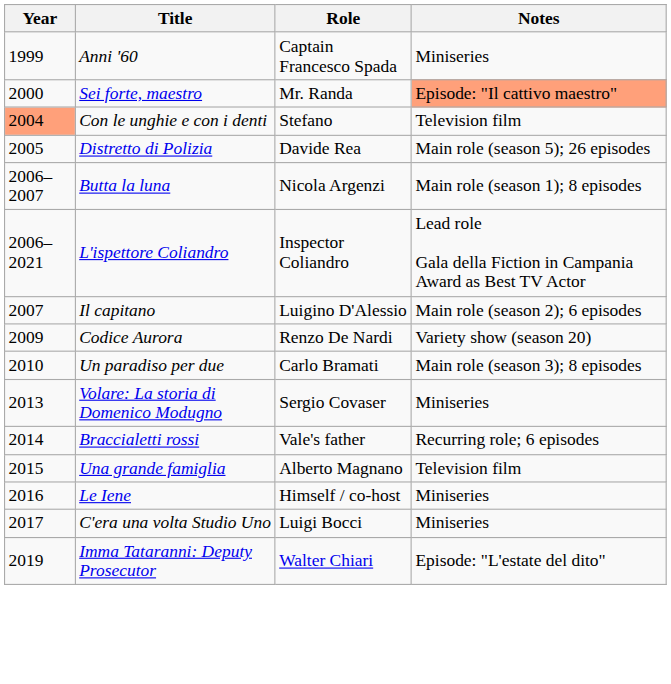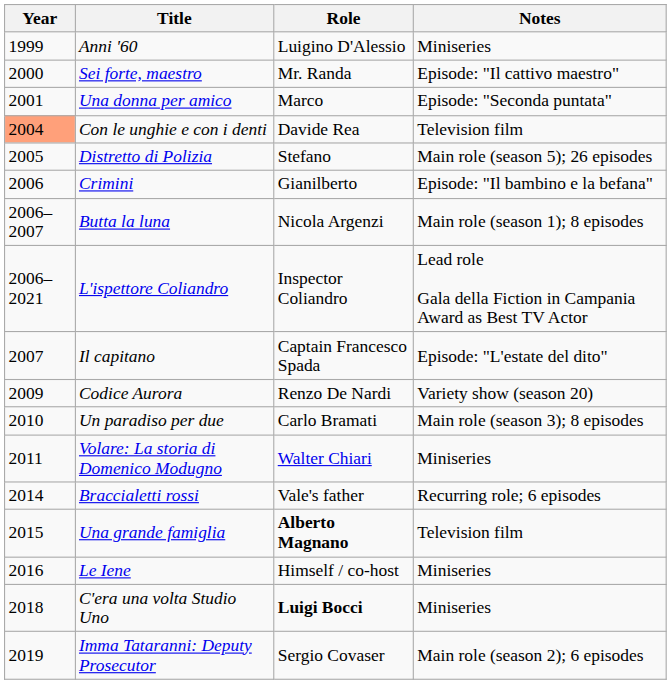 <table class="wikitable">
 <tr>
 <th>Year</th>
 <th>Title</th>
 <th>Role</th>
 <th>Notes</th>
 </tr>
 <tr>
 <td>1999</td>
 <td><em>Anni '60</em></td>
-<td>Captain Francesco Spada</td>
+<td>Luigino D'Alessio</td>
 <td>Miniseries</td>
 </tr>
 <tr>
 <td>2000</td>
 <td><em><a href='#'>Sei forte, maestro</a></em></td>
 <td>Mr. Randa</td>
-<td style="background: lightsalmon;">Episode: "Il cattivo maestro"</td>
+<td>Episode: "Il cattivo maestro"</td>
+</tr>
+<tr>
+<td>2001</td>
+<td><em><a href='#'>Una donna per amico</a></em></td>
+<td>Marco</td>
+<td>Episode: "Seconda puntata"</td>
 </tr>
 <tr>
 <td style="background: lightsalmon;">2004</td>
 <td><em>Con le unghie e con i denti</em></td>
-<td>Stefano</td>
+<td>Davide Rea</td>
 <td>Television film</td>
 </tr>
 <tr>
 <td>2005</td>
 <td><em><a href='#'>Distretto di Polizia</a></em></td>
-<td>Davide Rea</td>
+<td>Stefano</td>
 <td>Main role (season 5); 26 episodes</td>
+</tr>
+<tr>
+<td>2006</td>
+<td><em><a href='#'>Crimini</a></em></td>
+<td>Gianilberto</td>
+<td>Episode: "Il bambino e la befana"</td>
 </tr>
 <tr>
 <td>2006–2007</td>
 <td><em><a href='#'>Butta la luna</a></em></td>
 <td>Nicola Argenzi</td>
 <td>Main role (season 1); 8 episodes</td>
 </tr>
 <tr>
 <td>2006–2021</td>
 <td><em><a href='#'>L'ispettore Coliandro</a></em></td>
 <td>Inspector Coliandro</td>
 <td>Lead role <br><br>Gala della Fiction in Campania Award as Best TV Actor</td>
 </tr>
 <tr>
 <td>2007</td>
 <td><em>Il capitano</em></td>
-<td>Luigino D'Alessio</td>
-<td>Main role (season 2); 6 episodes</td>
+<td>Captain Francesco Spada</td>
+<td>Episode: "L'estate del dito"</td>
 </tr>
 <tr>
 <td>2009</td>
 <td><em>Codice Aurora</em></td>
 <td>Renzo De Nardi</td>
 <td>Variety show (season 20)</td>
 </tr>
 <tr>
 <td>2010</td>
 <td><em>Un paradiso per due</em></td>
 <td>Carlo Bramati</td>
 <td>Main role (season 3); 8 episodes</td>
 </tr>
 <tr>
-<td>2013</td>
+<td>2011</td>
 <td><em><a href='#'>Volare: La storia di Domenico Modugno</a></em></td>
-<td>Sergio Covaser</td>
+<td><a href='#'>Walter Chiari</a></td>
 <td>Miniseries</td>
 </tr>
 <tr>
 <td>2014</td>
 <td><em><a href='#'>Braccialetti rossi</a></em></td>
 <td>Vale's father</td>
 <td>Recurring role; 6 episodes</td>
 </tr>
 <tr>
 <td>2015</td>
 <td><em><a href='#'>Una grande famiglia</a></em></td>
-<td>Alberto Magnano</td>
+<td><strong>Alberto Magnano</strong></td>
 <td>Television film</td>
 </tr>
 <tr>
 <td>2016</td>
 <td><em><a href='#'>Le Iene</a></em></td>
 <td>Himself / co-host</td>
 <td>Miniseries</td>
 </tr>
 <tr>
-<td>2017</td>
+<td>2018</td>
 <td><em>C'era una volta Studio Uno</em></td>
-<td>Luigi Bocci</td>
+<td><strong>Luigi Bocci</strong></td>
 <td>Miniseries</td>
 </tr>
 <tr>
 <td>2019</td>
 <td><em><a href='#'>Imma Tataranni: Deputy Prosecutor</a></em></td>
-<td><a href='#'>Walter Chiari</a></td>
-<td>Episode: "L'estate del dito"</td>
+<td>Sergio Covaser</td>
+<td>Main role (season 2); 6 episodes</td>
 </tr>
 </table>
